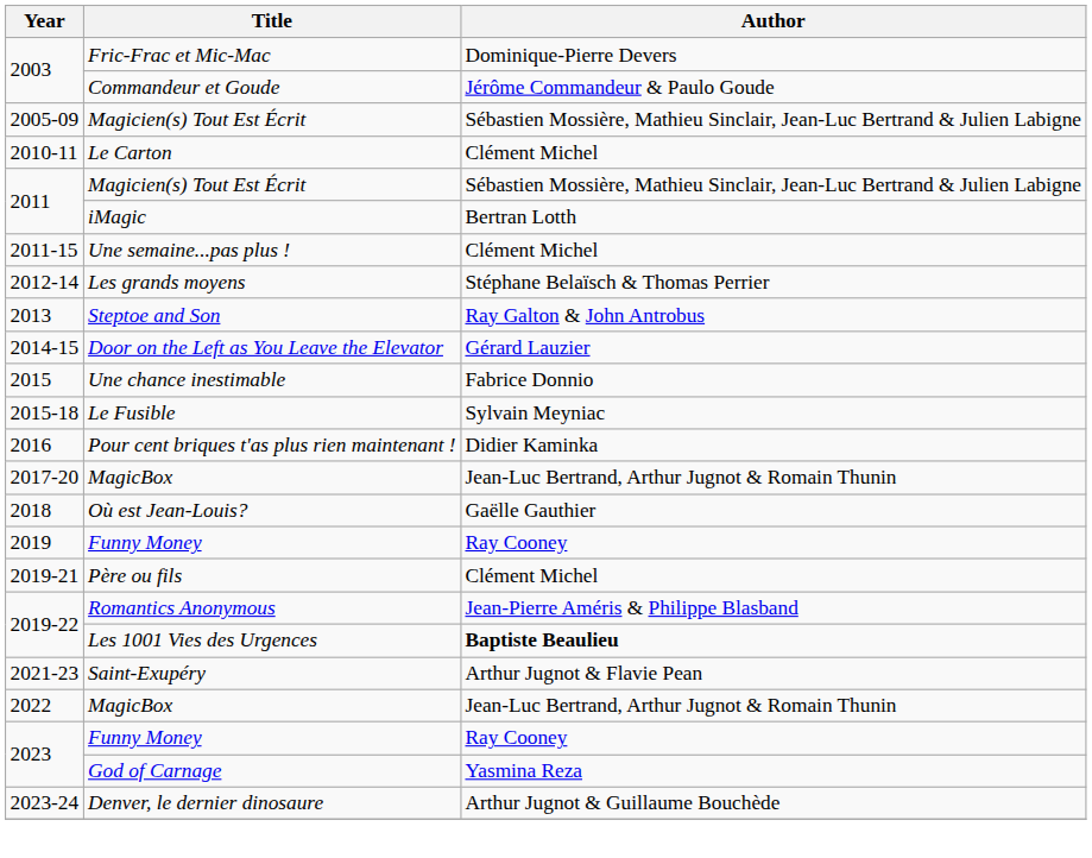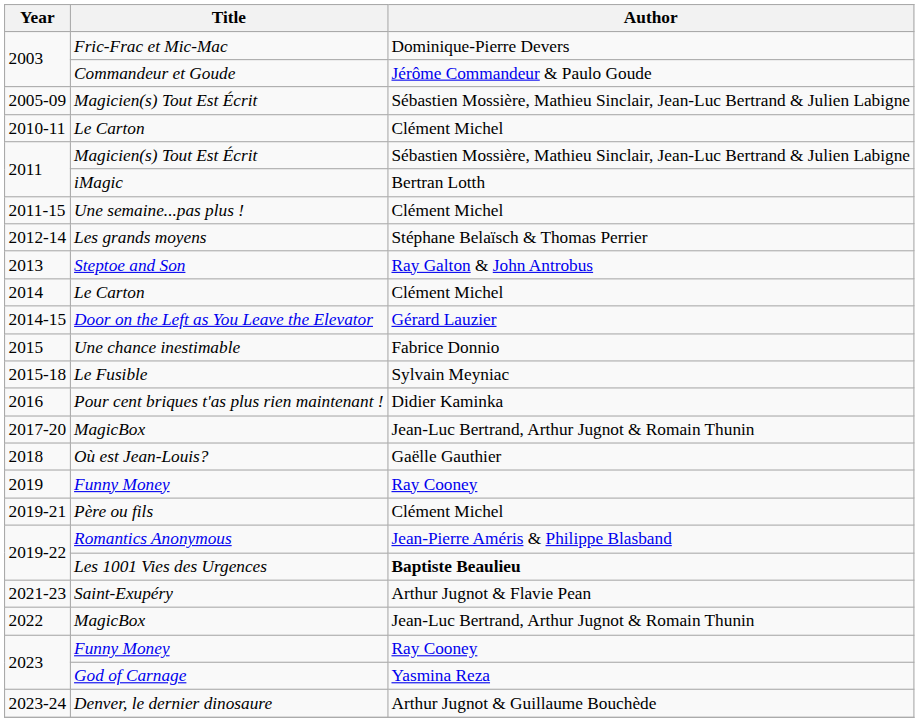 <table class="wikitable">
 <tr>
 <th>Year</th>
 <th>Title</th>
 <th>Author</th>
 </tr>
 <tr>
 <td rowspan=2>2003</td>
 <td><em>Fric-Frac et Mic-Mac</em></td>
 <td>Dominique-Pierre Devers</td>
 </tr>
 <tr>
 <td><em>Commandeur et Goude</em></td>
 <td><a href='#'>Jérôme Commandeur</a> & Paulo Goude</td>
 </tr>
 <tr>
 <td>2005-09</td>
 <td><em>Magicien(s) Tout Est Écrit</em></td>
 <td>Sébastien Mossière, Mathieu Sinclair, Jean-Luc Bertrand & Julien Labigne</td>
 </tr>
 <tr>
 <td>2010-11</td>
 <td><em>Le Carton</em></td>
 <td>Clément Michel</td>
 </tr>
 <tr>
 <td rowspan=2>2011</td>
 <td><em>Magicien(s) Tout Est Écrit</em></td>
 <td>Sébastien Mossière, Mathieu Sinclair, Jean-Luc Bertrand & Julien Labigne</td>
 </tr>
 <tr>
 <td><em>iMagic</em></td>
 <td>Bertran Lotth</td>
 </tr>
 <tr>
 <td>2011-15</td>
 <td><em>Une semaine...pas plus !</em></td>
 <td>Clément Michel</td>
 </tr>
 <tr>
 <td>2012-14</td>
 <td><em>Les grands moyens</em></td>
 <td>Stéphane Belaïsch & Thomas Perrier</td>
 </tr>
 <tr>
 <td>2013</td>
 <td><em><a href='#'>Steptoe and Son</a></em></td>
 <td><a href='#'>Ray Galton</a> & <a href='#'>John Antrobus</a></td>
+</tr>
+<tr>
+<td>2014</td>
+<td><em>Le Carton</em></td>
+<td>Clément Michel</td>
 </tr>
 <tr>
 <td>2014-15</td>
 <td><em><a href='#'>Door on the Left as You Leave the Elevator</a></em></td>
 <td><a href='#'>Gérard Lauzier</a></td>
 </tr>
 <tr>
 <td>2015</td>
 <td><em>Une chance inestimable</em></td>
 <td>Fabrice Donnio</td>
 </tr>
 <tr>
 <td>2015-18</td>
 <td><em>Le Fusible</em></td>
 <td>Sylvain Meyniac</td>
 </tr>
 <tr>
 <td>2016</td>
 <td><em>Pour cent briques t'as plus rien maintenant !</em></td>
 <td>Didier Kaminka</td>
 </tr>
 <tr>
 <td>2017-20</td>
 <td><em>MagicBox</em></td>
 <td>Jean-Luc Bertrand, Arthur Jugnot & Romain Thunin</td>
 </tr>
 <tr>
 <td>2018</td>
 <td><em>Où est Jean-Louis?</em></td>
 <td>Gaëlle Gauthier</td>
 </tr>
 <tr>
 <td>2019</td>
 <td><em><a href='#'>Funny Money</a></em></td>
 <td><a href='#'>Ray Cooney</a></td>
 </tr>
 <tr>
 <td>2019-21</td>
 <td><em>Père ou fils</em></td>
 <td>Clément Michel</td>
 </tr>
 <tr>
 <td rowspan=2>2019-22</td>
 <td><em><a href='#'>Romantics Anonymous</a></em></td>
 <td><a href='#'>Jean-Pierre Améris</a> & <a href='#'>Philippe Blasband</a></td>
 </tr>
 <tr>
 <td><em>Les 1001 Vies des Urgences</em></td>
 <td><strong>Baptiste Beaulieu</strong></td>
 </tr>
 <tr>
 <td>2021-23</td>
 <td><em>Saint-Exupéry</em></td>
 <td>Arthur Jugnot & Flavie Pean</td>
 </tr>
 <tr>
 <td>2022</td>
 <td><em>MagicBox</em></td>
 <td>Jean-Luc Bertrand, Arthur Jugnot & Romain Thunin</td>
 </tr>
 <tr>
 <td rowspan=2>2023</td>
 <td><em><a href='#'>Funny Money</a></em></td>
 <td><a href='#'>Ray Cooney</a></td>
 </tr>
 <tr>
 <td><em><a href='#'>God of Carnage</a></em></td>
 <td><a href='#'>Yasmina Reza</a></td>
 </tr>
 <tr>
 <td>2023-24</td>
 <td><em>Denver, le dernier dinosaure</em></td>
 <td>Arthur Jugnot & Guillaume Bouchède</td>
 </tr>
 <tr>
 </tr>
 </table>
